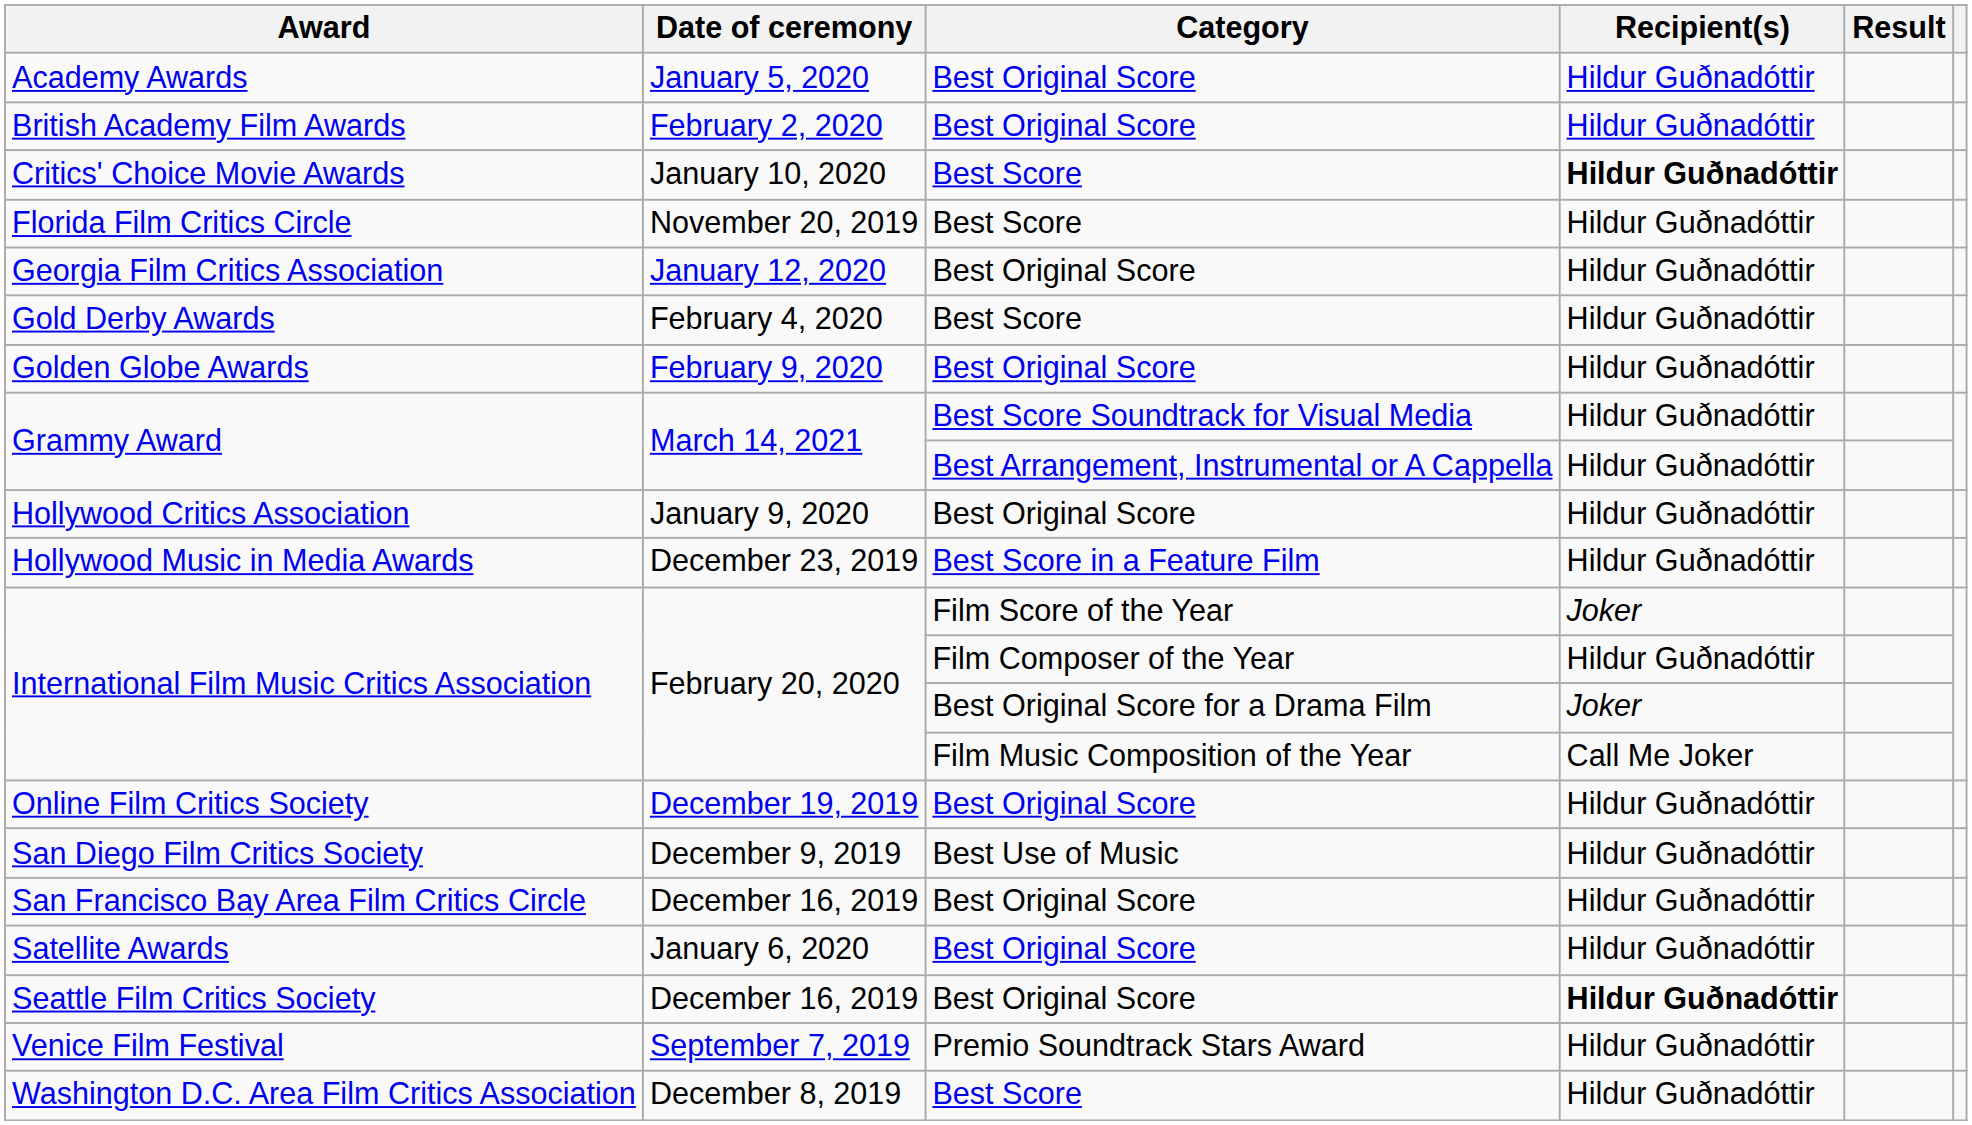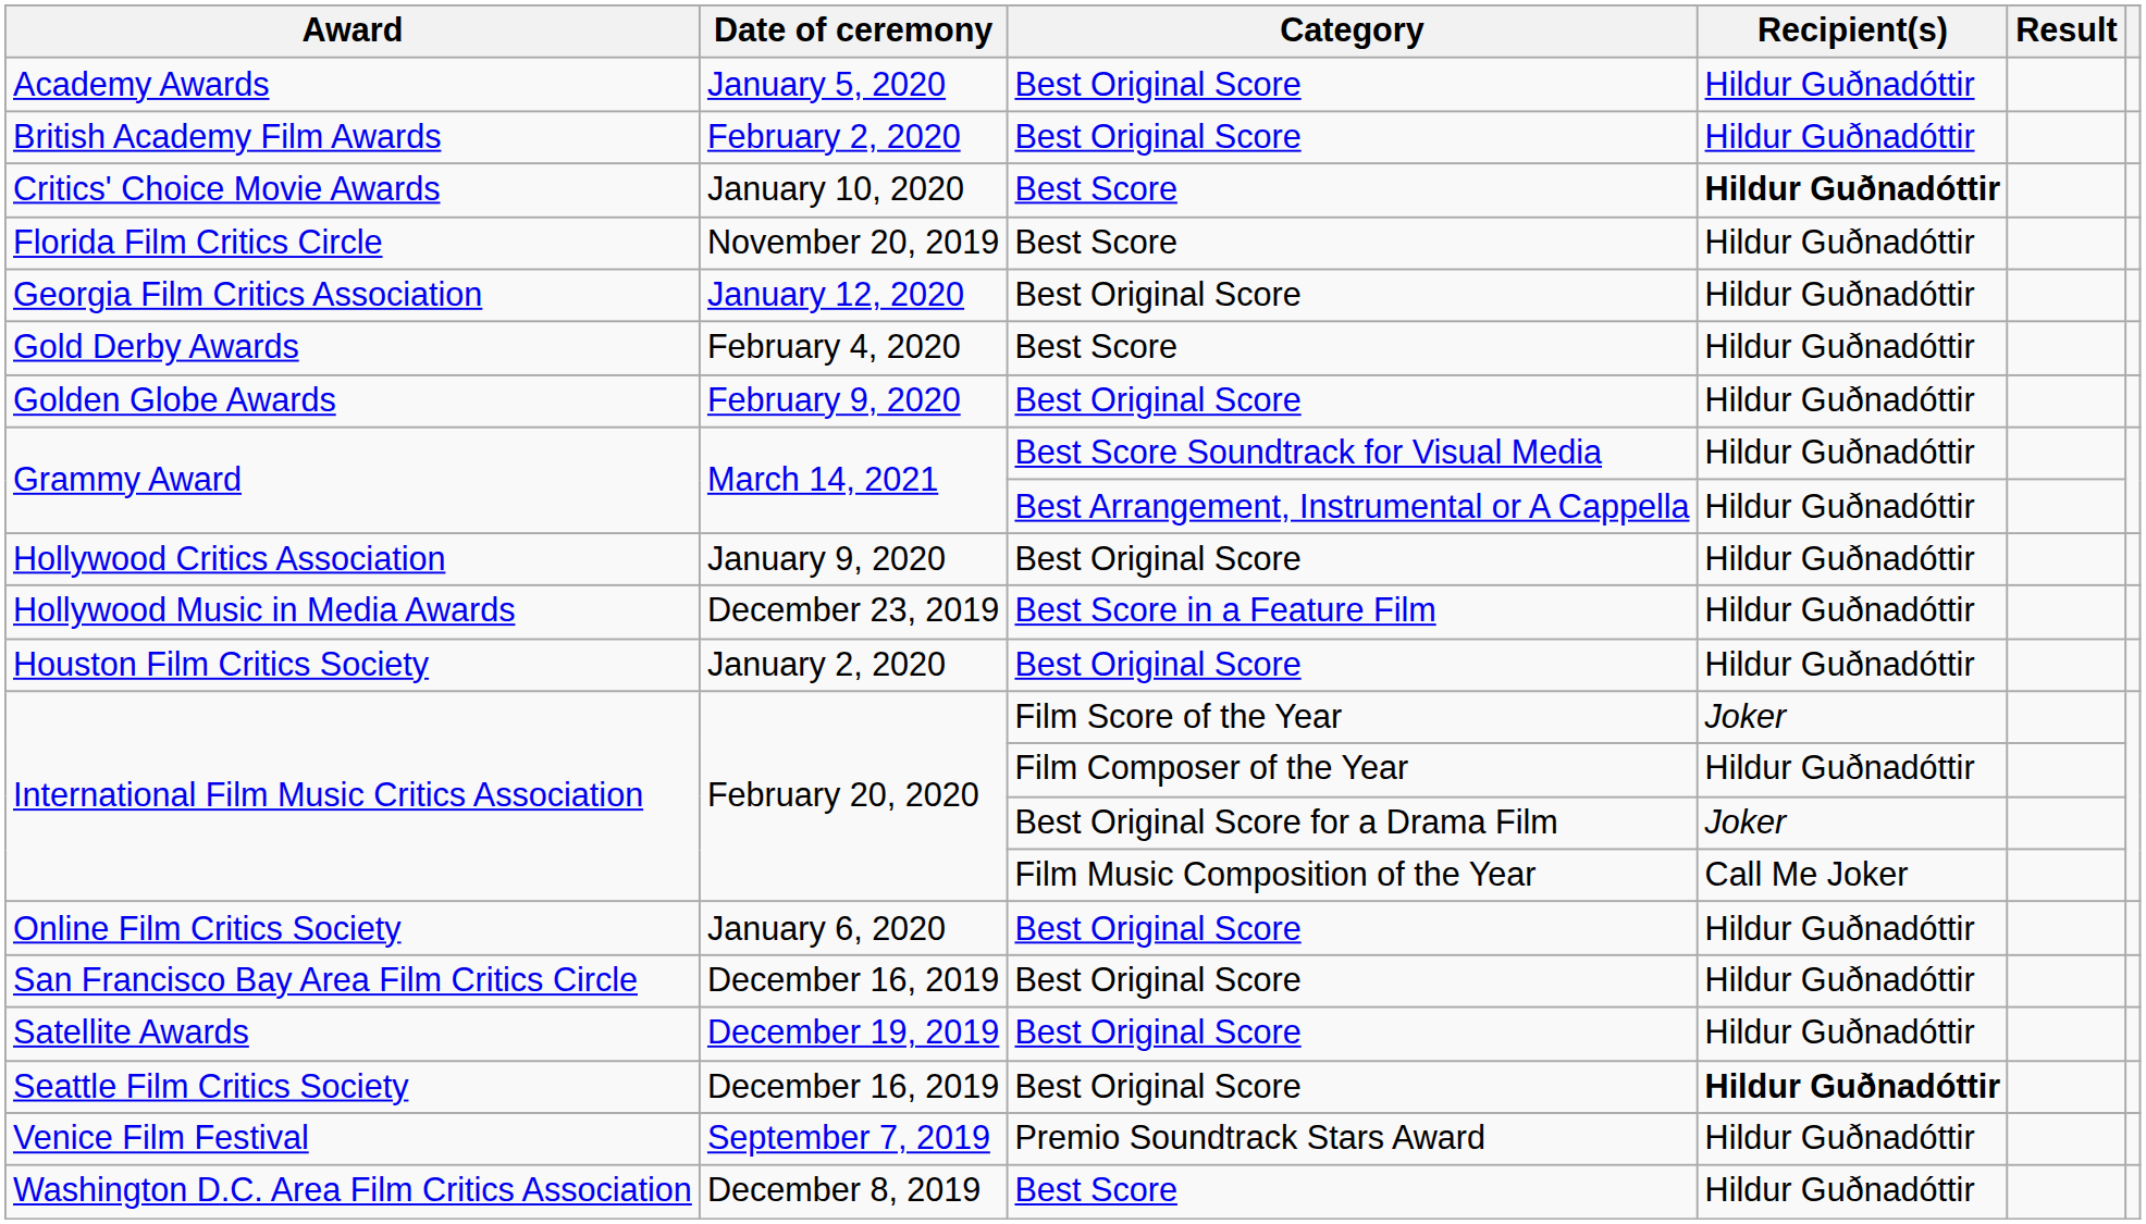 <table class="wikitable plainrowheaders sortable">
 <tr>
 <th scope="col">Award</th>
 <th scope="col">Date of ceremony</th>
 <th scope="col">Category</th>
 <th scope="col">Recipient(s)</th>
 <th scope="col">Result</th>
 <th scope="col" class="unsortable"></th>
 </tr>
 <tr>
 <td><a href='#'>Academy Awards</a></td>
 <td><a href='#'>January 5, 2020</a></td>
 <td><a href='#'>Best Original Score</a></td>
 <td><a href='#'>Hildur Guðnadóttir</a></td>
 <td></td>
 <td style="text-align:center;"><br></td>
 </tr>
 <tr>
 <td><a href='#'>British Academy Film Awards</a></td>
 <td><a href='#'>February 2, 2020</a></td>
 <td><a href='#'>Best Original Score</a></td>
 <td><a href='#'>Hildur Guðnadóttir</a></td>
 <td></td>
 <td style="text-align:center;"><br></td>
 </tr>
 <tr>
 <td><a href='#'>Critics' Choice Movie Awards</a></td>
 <td>January 10, 2020</td>
 <td><a href='#'>Best Score</a></td>
 <td><strong>Hildur Guðnadóttir</strong></td>
 <td></td>
 <td style="text-align:center;"><br></td>
 </tr>
 <tr>
 <td><a href='#'>Florida Film Critics Circle</a></td>
 <td>November 20, 2019</td>
 <td>Best Score</td>
 <td>Hildur Guðnadóttir</td>
 <td></td>
 <td style="text-align:center;"></td>
 </tr>
 <tr>
 <td><a href='#'>Georgia Film Critics Association</a></td>
 <td><a href='#'>January 12, 2020</a></td>
 <td>Best Original Score</td>
 <td>Hildur Guðnadóttir</td>
 <td></td>
 <td style="text-align:center;"><br></td>
 </tr>
 <tr>
 <td><a href='#'>Gold Derby Awards</a></td>
 <td>February 4, 2020</td>
 <td>Best Score</td>
 <td>Hildur Guðnadóttir</td>
 <td></td>
 <td style="text-align:center;" rowspan="1"><br></td>
 </tr>
 <tr>
 <td><a href='#'>Golden Globe Awards</a></td>
 <td><a href='#'>February 9, 2020</a></td>
 <td><a href='#'>Best Original Score</a></td>
 <td>Hildur Guðnadóttir</td>
 <td></td>
 <td style="text-align:center;"><br></td>
 </tr>
 <tr>
 <td rowspan="2" scope="row"><a href='#'>Grammy Award</a></td>
 <td rowspan="2"><a href='#'>March 14, 2021</a></td>
 <td><a href='#'>Best Score Soundtrack for Visual Media</a></td>
 <td>Hildur Guðnadóttir</td>
 <td></td>
 <td style="text-align:center;" rowspan="2"></td>
 </tr>
 <tr>
 <td><a href='#'>Best Arrangement, Instrumental or A Cappella</a></td>
 <td>Hildur Guðnadóttir </td>
 <td></td>
 </tr>
 <tr>
 <td><a href='#'>Hollywood Critics Association</a></td>
 <td>January 9, 2020</td>
 <td>Best Original Score</td>
 <td>Hildur Guðnadóttir</td>
 <td></td>
 <td style="text-align:center;"><br></td>
 </tr>
 <tr>
 <td><a href='#'>Hollywood Music in Media Awards</a></td>
 <td>December 23, 2019</td>
 <td><a href='#'>Best Score in a Feature Film</a></td>
 <td>Hildur Guðnadóttir</td>
 <td></td>
 <td style="text-align:center;"></td>
 </tr>
 <tr>
+<td><a href='#'>Houston Film Critics Society</a></td>
+<td>January 2, 2020</td>
+<td><a href='#'>Best Original Score</a></td>
+<td>Hildur Guðnadóttir</td>
+<td></td>
+<td style="text-align:center;"></td>
+</tr>
+<tr>
 <td rowspan="4" scope="row"><a href='#'>International Film Music Critics Association</a></td>
 <td rowspan="4">February 20, 2020</td>
 <td>Film Score of the Year</td>
 <td><em>Joker</em></td>
 <td></td>
 <td style="text-align:center;" rowspan="4"></td>
 </tr>
 <tr>
 <td>Film Composer of the Year</td>
 <td>Hildur Guðnadóttir</td>
 <td></td>
 </tr>
 <tr>
 <td>Best Original Score for a Drama Film</td>
 <td><em>Joker</em></td>
 <td></td>
 </tr>
 <tr>
 <td>Film Music Composition of the Year</td>
 <td>Call Me Joker</td>
 <td></td>
 </tr>
 <tr>
 <td><a href='#'>Online Film Critics Society</a></td>
-<td><a href='#'>December 19, 2019</a></td>
+<td>January 6, 2020</td>
 <td><a href='#'>Best Original Score</a></td>
 <td>Hildur Guðnadóttir</td>
 <td></td>
 <td style="text-align:center;"><br></td>
-</tr>
-<tr>
-<td><a href='#'>San Diego Film Critics Society</a></td>
-<td>December 9, 2019</td>
-<td>Best Use of Music</td>
-<td>Hildur Guðnadóttir</td>
-<td></td>
-<td style="text-align:center;"></td>
 </tr>
 <tr>
 <td><a href='#'>San Francisco Bay Area Film Critics Circle</a></td>
 <td>December 16, 2019</td>
 <td>Best Original Score</td>
 <td>Hildur Guðnadóttir</td>
 <td></td>
 <td style="text-align:center;"></td>
 </tr>
 <tr>
 <td><a href='#'>Satellite Awards</a></td>
-<td>January 6, 2020</td>
+<td><a href='#'>December 19, 2019</a></td>
 <td><a href='#'>Best Original Score</a></td>
 <td>Hildur Guðnadóttir</td>
 <td></td>
 <td style="text-align:center;"><br></td>
 </tr>
 <tr>
 <td><a href='#'>Seattle Film Critics Society</a></td>
 <td>December 16, 2019</td>
 <td>Best Original Score</td>
 <td><strong>Hildur Guðnadóttir</strong></td>
 <td></td>
 <td style="text-align:center;"></td>
 </tr>
 <tr>
 <td><a href='#'>Venice Film Festival</a></td>
 <td><a href='#'>September 7, 2019</a></td>
 <td>Premio Soundtrack Stars Award</td>
 <td>Hildur Guðnadóttir</td>
 <td></td>
 <td style="text-align:center;"><br></td>
 </tr>
 <tr>
 <td><a href='#'>Washington D.C. Area Film Critics Association</a></td>
 <td>December 8, 2019</td>
 <td><a href='#'>Best Score</a></td>
 <td>Hildur Guðnadóttir</td>
 <td></td>
 <td style="text-align:center;"><br></td>
 </tr>
 </table>
